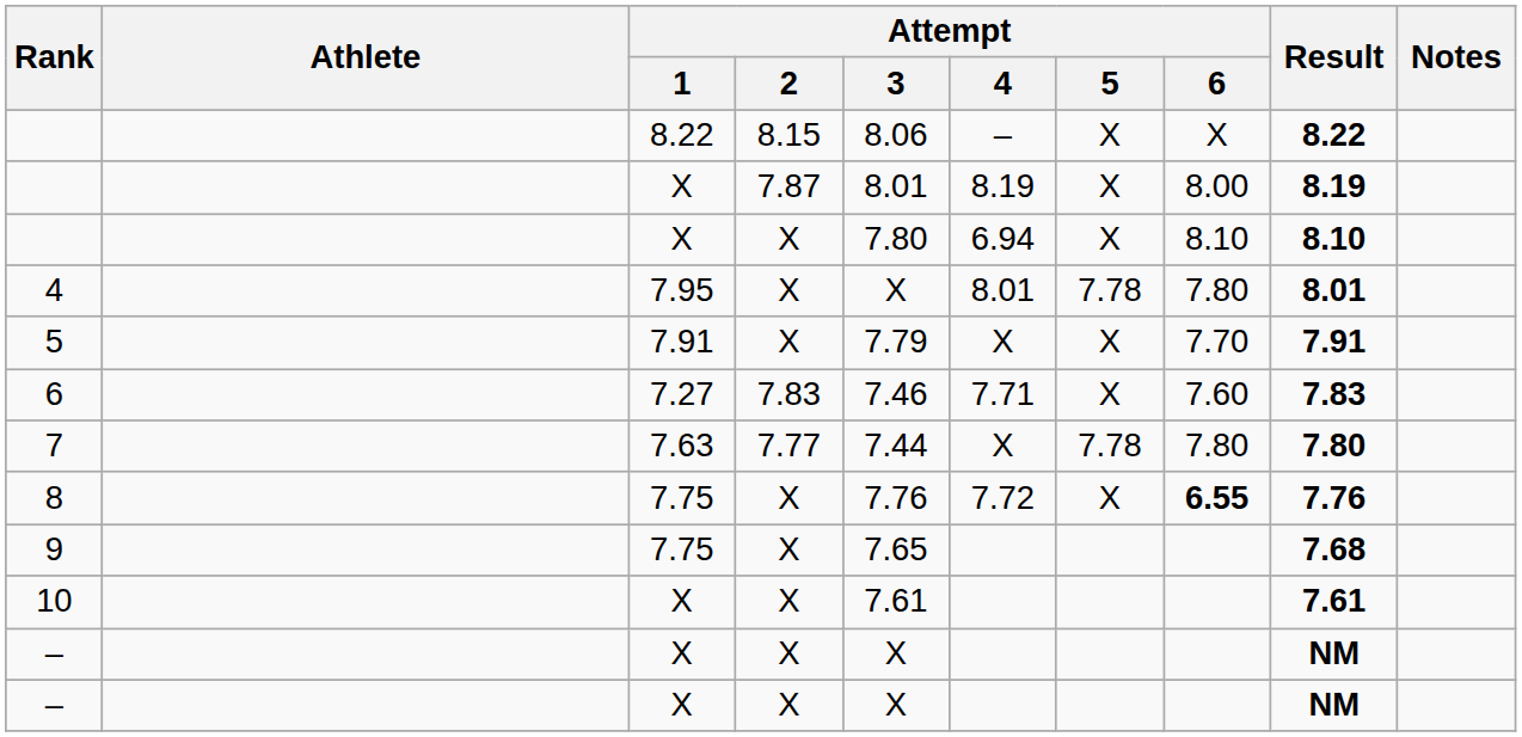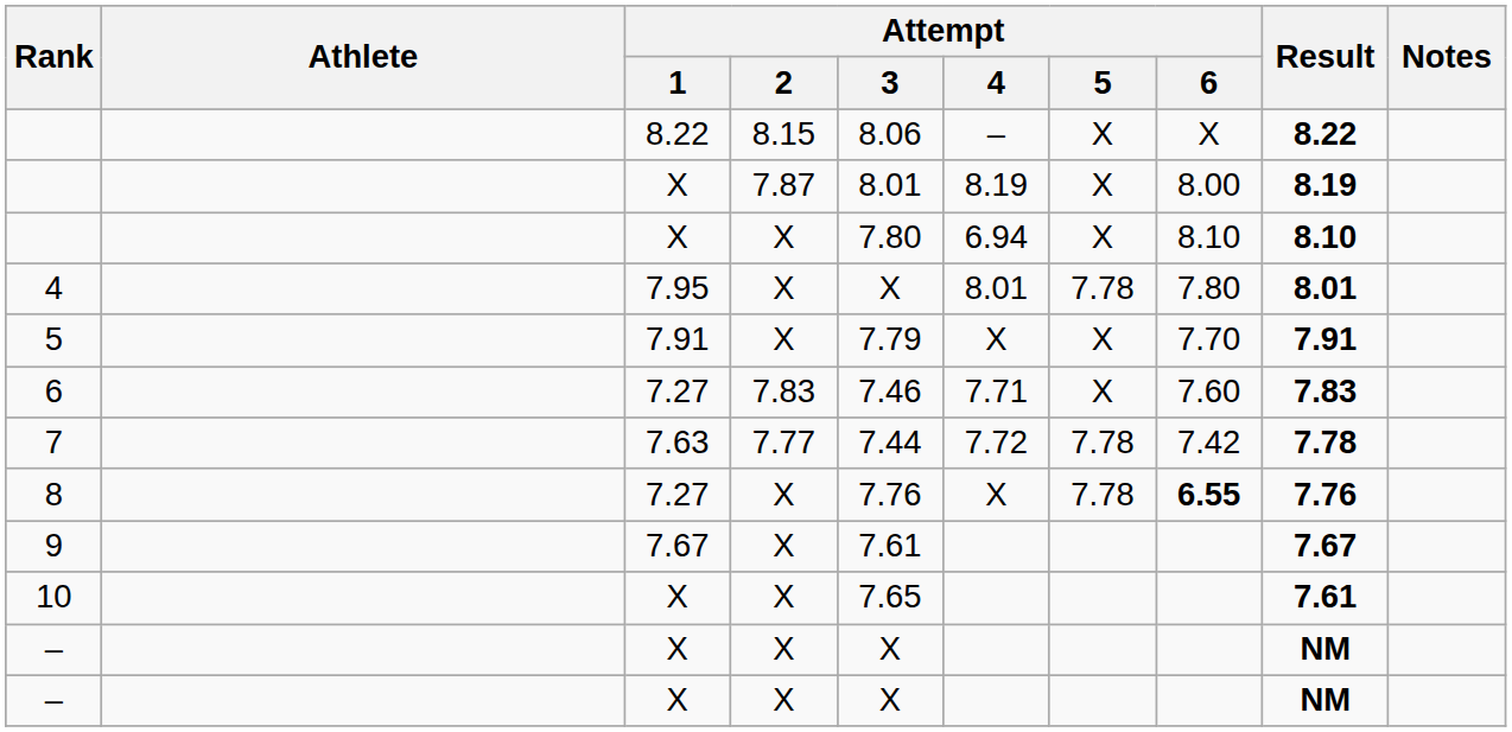 <table class="wikitable" style="text-align:center">
 <tr>
 <th rowspan=2 width=40>Rank</th>
 <th rowspan=2 width=250>Athlete</th>
 <th colspan=6>Attempt</th>
 <th rowspan=2 width=55>Result</th>
 <th rowspan=2 width=50>Notes</th>
 </tr>
 <tr>
 <th width=45>1</th>
 <th width=45>2</th>
 <th width=45>3</th>
 <th width=45>4</th>
 <th width=45>5</th>
 <th width=45>6</th>
 </tr>
 <tr>
 <td></td>
 <td align=left></td>
 <td>8.22</td>
 <td>8.15</td>
 <td>8.06</td>
 <td>–</td>
 <td>X</td>
 <td>X</td>
 <td><strong>8.22</strong></td>
 <td></td>
 </tr>
 <tr>
 <td></td>
 <td align=left></td>
 <td>X</td>
 <td>7.87</td>
 <td>8.01</td>
 <td>8.19</td>
 <td>X</td>
 <td>8.00</td>
 <td><strong>8.19</strong></td>
 <td></td>
 </tr>
 <tr>
 <td></td>
 <td align=left></td>
 <td>X</td>
 <td>X</td>
 <td>7.80</td>
 <td>6.94</td>
 <td>X</td>
 <td>8.10</td>
 <td><strong>8.10</strong></td>
 <td></td>
 </tr>
 <tr>
 <td>4</td>
 <td align=left></td>
 <td>7.95</td>
 <td>X</td>
 <td>X</td>
 <td>8.01</td>
 <td>7.78</td>
 <td>7.80</td>
 <td><strong>8.01</strong></td>
 <td></td>
 </tr>
 <tr>
 <td>5</td>
 <td align=left></td>
 <td>7.91</td>
 <td>X</td>
 <td>7.79</td>
 <td>X</td>
 <td>X</td>
 <td>7.70</td>
 <td><strong>7.91</strong></td>
 <td></td>
 </tr>
 <tr>
 <td>6</td>
 <td align=left></td>
 <td>7.27</td>
 <td>7.83</td>
 <td>7.46</td>
 <td>7.71</td>
 <td>X</td>
 <td>7.60</td>
 <td><strong>7.83</strong></td>
 <td></td>
 </tr>
 <tr>
 <td>7</td>
 <td align=left></td>
 <td>7.63</td>
 <td>7.77</td>
 <td>7.44</td>
-<td>X</td>
+<td>7.72</td>
 <td>7.78</td>
-<td>7.80</td>
-<td><strong>7.80</strong></td>
+<td>7.42</td>
+<td><strong>7.78</strong></td>
 <td></td>
 </tr>
 <tr>
 <td>8</td>
 <td align=left></td>
-<td>7.75</td>
+<td>7.27</td>
 <td>X</td>
 <td>7.76</td>
-<td>7.72</td>
 <td>X</td>
+<td>7.78</td>
 <td><strong>6.55</strong></td>
 <td><strong>7.76</strong></td>
 <td></td>
 </tr>
 <tr>
 <td>9</td>
 <td align=left></td>
-<td>7.75</td>
+<td>7.67</td>
 <td>X</td>
-<td>7.65</td>
+<td>7.61</td>
 <td></td>
 <td></td>
 <td></td>
-<td><strong>7.68</strong></td>
+<td><strong>7.67</strong></td>
 <td></td>
 </tr>
 <tr>
 <td>10</td>
 <td align=left></td>
 <td>X</td>
 <td>X</td>
-<td>7.61</td>
+<td>7.65</td>
 <td></td>
 <td></td>
 <td></td>
 <td><strong>7.61</strong></td>
 <td></td>
 </tr>
 <tr>
 <td>–</td>
 <td align=left></td>
 <td>X</td>
 <td>X</td>
 <td>X</td>
 <td></td>
 <td></td>
 <td></td>
 <td><strong>NM </strong></td>
 <td></td>
 </tr>
 <tr>
 <td>–</td>
 <td align=left></td>
 <td>X</td>
 <td>X</td>
 <td>X</td>
 <td></td>
 <td></td>
 <td></td>
 <td><strong>NM</strong></td>
 <td></td>
 </tr>
 </table>
